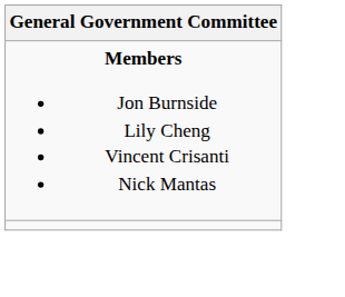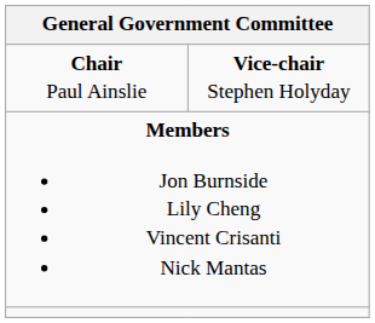 <table class="wikitable" style="line-height:1.4em; text-align:center;">
 <tr>
 <th colspan="2" scope="col">General Government Committee</th>
+</tr>
+<tr>
+<td style="width: 100pt;"><strong>Chair</strong><br>Paul Ainslie</td>
+<td style="width: 100pt;"><strong>Vice-chair</strong><br>Stephen Holyday</td>
 </tr>
 <tr>
 <td colspan="2"><strong>Members</strong><br><ul><li>Jon Burnside</li><li>Lily Cheng</li><li>Vincent Crisanti</li><li>Nick Mantas</li></ul></td>
 </tr>
 <tr>
 <td colspan="2"></td>
 </tr>
 </table>
